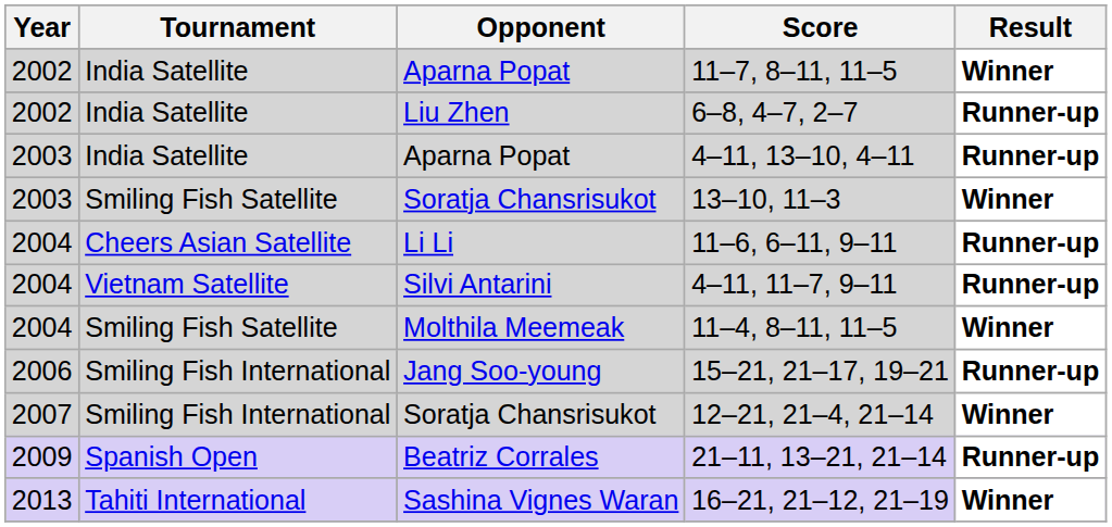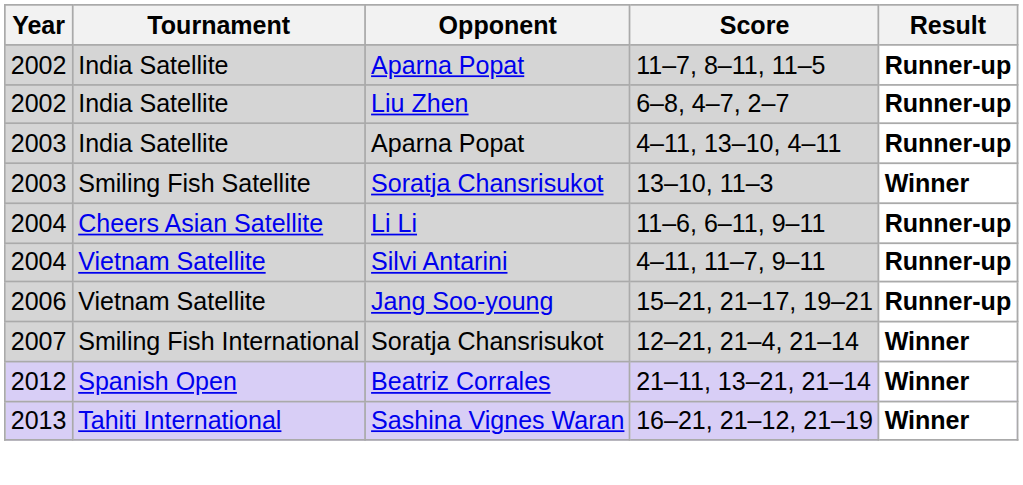 <table class="sortable wikitable" style="font-size: 90%;">
 <tr>
 <th>Year</th>
 <th>Tournament</th>
 <th>Opponent</th>
 <th>Score</th>
 <th>Result</th>
 </tr>
 <tr style="background:#D5D5D5">
 <td align="center">2002</td>
 <td align="left">India Satellite</td>
 <td align="left"> <a href='#'>Aparna Popat</a></td>
 <td align="left">11–7, 8–11, 11–5</td>
-<td style="text-align:left; background:white"> <strong>Winner</strong></td>
+<td style="text-align:left; background:white"> <strong>Runner-up</strong></td>
 </tr>
 <tr style="background:#D5D5D5">
 <td align="center">2002</td>
 <td align="left">India Satellite</td>
 <td align="left"> <a href='#'>Liu Zhen</a></td>
 <td align="left">6–8, 4–7, 2–7</td>
 <td style="text-align:left; background:white"> <strong>Runner-up</strong></td>
 </tr>
 <tr style="background:#D5D5D5">
 <td align="center">2003</td>
 <td align="left">India Satellite</td>
 <td align="left"> Aparna Popat</td>
 <td align="left">4–11, 13–10, 4–11</td>
 <td style="text-align:left; background:white"> <strong>Runner-up</strong></td>
 </tr>
 <tr style="background:#D5D5D5">
 <td align="center">2003</td>
 <td align="left">Smiling Fish Satellite</td>
 <td align="left"> <a href='#'>Soratja Chansrisukot</a></td>
 <td align="left">13–10, 11–3</td>
 <td style="text-align:left; background:white"> <strong>Winner</strong></td>
 </tr>
 <tr style="background:#D5D5D5">
 <td align="center">2004</td>
 <td align="left"><a href='#'>Cheers Asian Satellite</a></td>
 <td align="left"> <a href='#'>Li Li</a></td>
 <td align="left">11–6, 6–11, 9–11</td>
 <td style="text-align:left; background:white"> <strong>Runner-up</strong></td>
 </tr>
 <tr style="background:#D5D5D5">
 <td align="center">2004</td>
 <td align="left"><a href='#'>Vietnam Satellite</a></td>
 <td align="left"> <a href='#'>Silvi Antarini</a></td>
 <td align="left">4–11, 11–7, 9–11</td>
 <td style="text-align:left; background:white"> <strong>Runner-up</strong></td>
 </tr>
 <tr style="background:#D5D5D5">
-<td align="center">2004</td>
-<td align="left">Smiling Fish Satellite</td>
-<td align="left"> <a href='#'>Molthila Meemeak</a></td>
-<td align="left">11–4, 8–11, 11–5</td>
-<td style="text-align:left; background:white"> <strong>Winner</strong></td>
-</tr>
-<tr style="background:#D5D5D5">
 <td align="center">2006</td>
-<td align="left">Smiling Fish International</td>
+<td align="left">Vietnam Satellite</td>
 <td align="left"> <a href='#'>Jang Soo-young</a></td>
 <td align="left">15–21, 21–17, 19–21</td>
 <td style="text-align:left; background:white"> <strong>Runner-up</strong></td>
 </tr>
 <tr style="background:#D5D5D5">
 <td align="center">2007</td>
 <td align="left">Smiling Fish International</td>
 <td align="left"> Soratja Chansrisukot</td>
 <td align="left">12–21, 21–4, 21–14</td>
 <td style="text-align:left; background:white"> <strong>Winner</strong></td>
 </tr>
 <tr style="background:#D8CEF6">
-<td align="center">2009</td>
+<td align="center">2012</td>
 <td align="left"><a href='#'>Spanish Open</a></td>
 <td align="left"> <a href='#'>Beatriz Corrales</a></td>
 <td align="left">21–11, 13–21, 21–14</td>
-<td style="text-align:left; background:white"> <strong>Runner-up</strong></td>
+<td style="text-align:left; background:white"> <strong>Winner</strong></td>
 </tr>
 <tr style="background:#D8CEF6">
 <td align="center">2013</td>
 <td align="left"><a href='#'>Tahiti International</a></td>
 <td align="left"> <a href='#'>Sashina Vignes Waran</a></td>
 <td align="left">16–21, 21–12, 21–19</td>
 <td style="text-align:left; background:white"> <strong>Winner</strong></td>
 </tr>
 </table>
